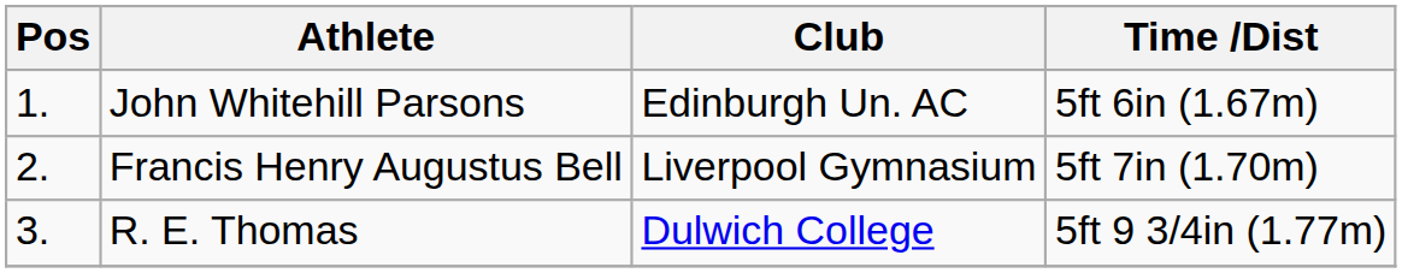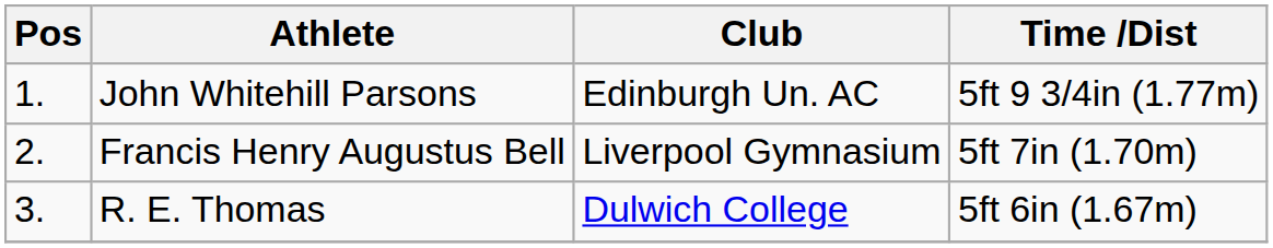 <table class="wikitable">
 <tr>
 <th>Pos</th>
 <th>Athlete</th>
 <th>Club</th>
 <th>Time /Dist</th>
 </tr>
 <tr>
 <td>1.</td>
 <td>John Whitehill Parsons</td>
 <td>Edinburgh Un. AC</td>
-<td>5ft 6in (1.67m)</td>
+<td>5ft 9 3/4in (1.77m)</td>
 </tr>
 <tr>
 <td>2.</td>
 <td>Francis Henry Augustus Bell</td>
 <td>Liverpool Gymnasium</td>
 <td>5ft 7in (1.70m)</td>
 </tr>
 <tr>
 <td>3.</td>
 <td>R. E. Thomas</td>
 <td><a href='#'>Dulwich College</a></td>
-<td>5ft 9 3/4in (1.77m)</td>
+<td>5ft 6in (1.67m)</td>
 </tr>
 <tr>
 </tr>
 </table>
